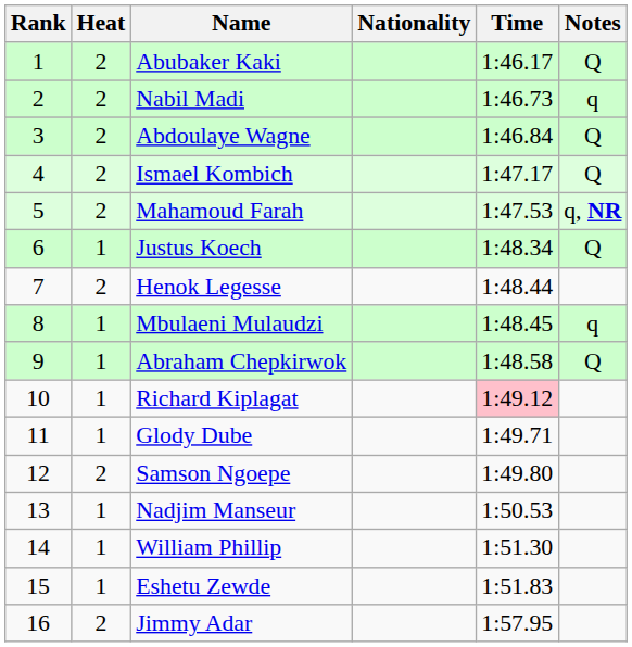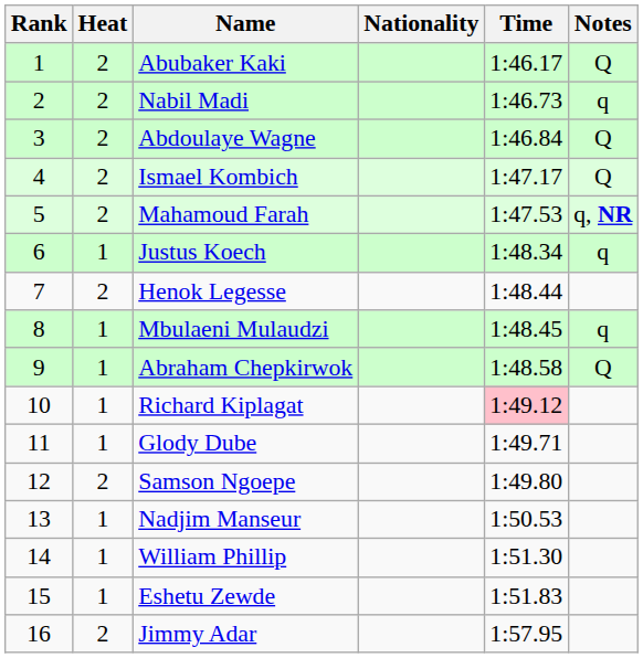 <table class="wikitable sortable" style="text-align:center">
 <tr>
 <th>Rank</th>
 <th>Heat</th>
 <th>Name</th>
 <th>Nationality</th>
 <th>Time</th>
 <th>Notes</th>
 </tr>
 <tr bgcolor=ccffcc>
 <td>1</td>
 <td>2</td>
 <td align=left><a href='#'>Abubaker Kaki</a></td>
 <td align=left></td>
 <td>1:46.17</td>
 <td>Q</td>
 </tr>
 <tr bgcolor=ccffcc>
 <td>2</td>
 <td>2</td>
 <td align=left><a href='#'>Nabil Madi</a></td>
 <td align=left></td>
 <td>1:46.73</td>
 <td>q</td>
 </tr>
 <tr bgcolor=ccffcc>
 <td>3</td>
 <td>2</td>
 <td align=left><a href='#'>Abdoulaye Wagne</a></td>
 <td align=left></td>
 <td>1:46.84</td>
 <td>Q</td>
 </tr>
 <tr bgcolor=ddffdd>
 <td>4</td>
 <td>2</td>
 <td align=left><a href='#'>Ismael Kombich</a></td>
 <td align=left></td>
 <td>1:47.17</td>
 <td>Q</td>
 </tr>
 <tr bgcolor=ddffdd>
 <td>5</td>
 <td>2</td>
 <td align=left><a href='#'>Mahamoud Farah</a></td>
 <td align=left></td>
 <td>1:47.53</td>
 <td>q, <strong><a href='#'>NR</a></strong></td>
 </tr>
 <tr bgcolor=ccffcc>
 <td>6</td>
 <td>1</td>
 <td align=left><a href='#'>Justus Koech</a></td>
 <td align=left></td>
 <td>1:48.34</td>
-<td>Q</td>
+<td>q</td>
 </tr>
 <tr>
 <td>7</td>
 <td>2</td>
 <td align=left><a href='#'>Henok Legesse</a></td>
 <td align=left></td>
 <td>1:48.44</td>
 <td></td>
 </tr>
 <tr bgcolor=ccffcc>
 <td>8</td>
 <td>1</td>
 <td align=left><a href='#'>Mbulaeni Mulaudzi</a></td>
 <td align=left></td>
 <td>1:48.45</td>
 <td>q</td>
 </tr>
 <tr bgcolor=ccffcc>
 <td>9</td>
 <td>1</td>
 <td align=left><a href='#'>Abraham Chepkirwok</a></td>
 <td align=left></td>
 <td>1:48.58</td>
 <td>Q</td>
 </tr>
 <tr>
 <td>10</td>
 <td>1</td>
 <td align=left><a href='#'>Richard Kiplagat</a></td>
 <td align=left></td>
 <td style="background: pink;">1:49.12</td>
 <td></td>
 </tr>
 <tr>
 <td>11</td>
 <td>1</td>
 <td align=left><a href='#'>Glody Dube</a></td>
 <td align=left></td>
 <td>1:49.71</td>
 <td></td>
 </tr>
 <tr>
 <td>12</td>
 <td>2</td>
 <td align=left><a href='#'>Samson Ngoepe</a></td>
 <td align=left></td>
 <td>1:49.80</td>
 <td></td>
 </tr>
 <tr>
 <td>13</td>
 <td>1</td>
 <td align=left><a href='#'>Nadjim Manseur</a></td>
 <td align=left></td>
 <td>1:50.53</td>
 <td></td>
 </tr>
 <tr>
 <td>14</td>
 <td>1</td>
 <td align=left><a href='#'>William Phillip</a></td>
 <td align=left></td>
 <td>1:51.30</td>
 <td></td>
 </tr>
 <tr>
 <td>15</td>
 <td>1</td>
 <td align=left><a href='#'>Eshetu Zewde</a></td>
 <td align=left></td>
 <td>1:51.83</td>
 <td></td>
 </tr>
 <tr>
 <td>16</td>
 <td>2</td>
 <td align=left><a href='#'>Jimmy Adar</a></td>
 <td align=left></td>
 <td>1:57.95</td>
 <td></td>
 </tr>
 </table>
